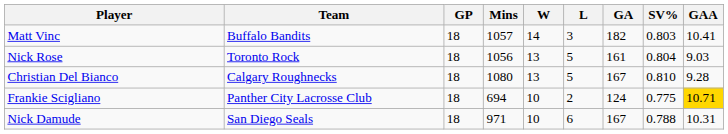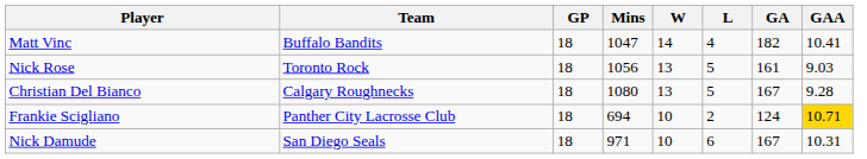 <table class="wikitable">
 <tr>
 <th bgcolor="#DDDDFF" width="27.5%">Player</th>
 <th bgcolor="#DDDDFF" width="27.5%">Team</th>
 <th bgcolor="#DDDDFF" width="5%">GP</th>
 <th bgcolor="#DDDDFF" width="5%">Mins</th>
 <th bgcolor="#DDDDFF" width="5%">W</th>
 <th bgcolor="#DDDDFF" width="5%">L</th>
 <th bgcolor="#DDDDFF" width="5%">GA</th>
-<th bgcolor="#DDDDFF" width="5%">SV%</th>
 <th bgcolor="#DDDDFF" width="5%">GAA</th>
 </tr>
 <tr>
 <td><a href='#'>Matt Vinc</a></td>
 <td><a href='#'>Buffalo Bandits</a></td>
 <td>18</td>
-<td>1057</td>
+<td>1047</td>
 <td>14</td>
-<td>3</td>
+<td>4</td>
 <td>182</td>
-<td>0.803</td>
 <td>10.41</td>
 </tr>
 <tr>
 <td><a href='#'>Nick Rose</a></td>
 <td><a href='#'>Toronto Rock</a></td>
 <td>18</td>
 <td>1056</td>
 <td>13</td>
 <td>5</td>
 <td>161</td>
-<td>0.804</td>
 <td>9.03</td>
 </tr>
 <tr>
 <td><a href='#'>Christian Del Bianco</a></td>
 <td><a href='#'>Calgary Roughnecks</a></td>
 <td>18</td>
 <td>1080</td>
 <td>13</td>
 <td>5</td>
 <td>167</td>
-<td>0.810</td>
 <td>9.28</td>
 </tr>
 <tr>
 <td><a href='#'>Frankie Scigliano</a></td>
 <td><a href='#'>Panther City Lacrosse Club</a></td>
 <td>18</td>
 <td>694</td>
 <td>10</td>
 <td>2</td>
 <td>124</td>
-<td>0.775</td>
 <td style="background: gold;">10.71</td>
 </tr>
 <tr>
 <td><a href='#'>Nick Damude</a></td>
 <td><a href='#'>San Diego Seals</a></td>
 <td>18</td>
 <td>971</td>
 <td>10</td>
 <td>6</td>
 <td>167</td>
-<td>0.788</td>
 <td>10.31</td>
 </tr>
 </table>
